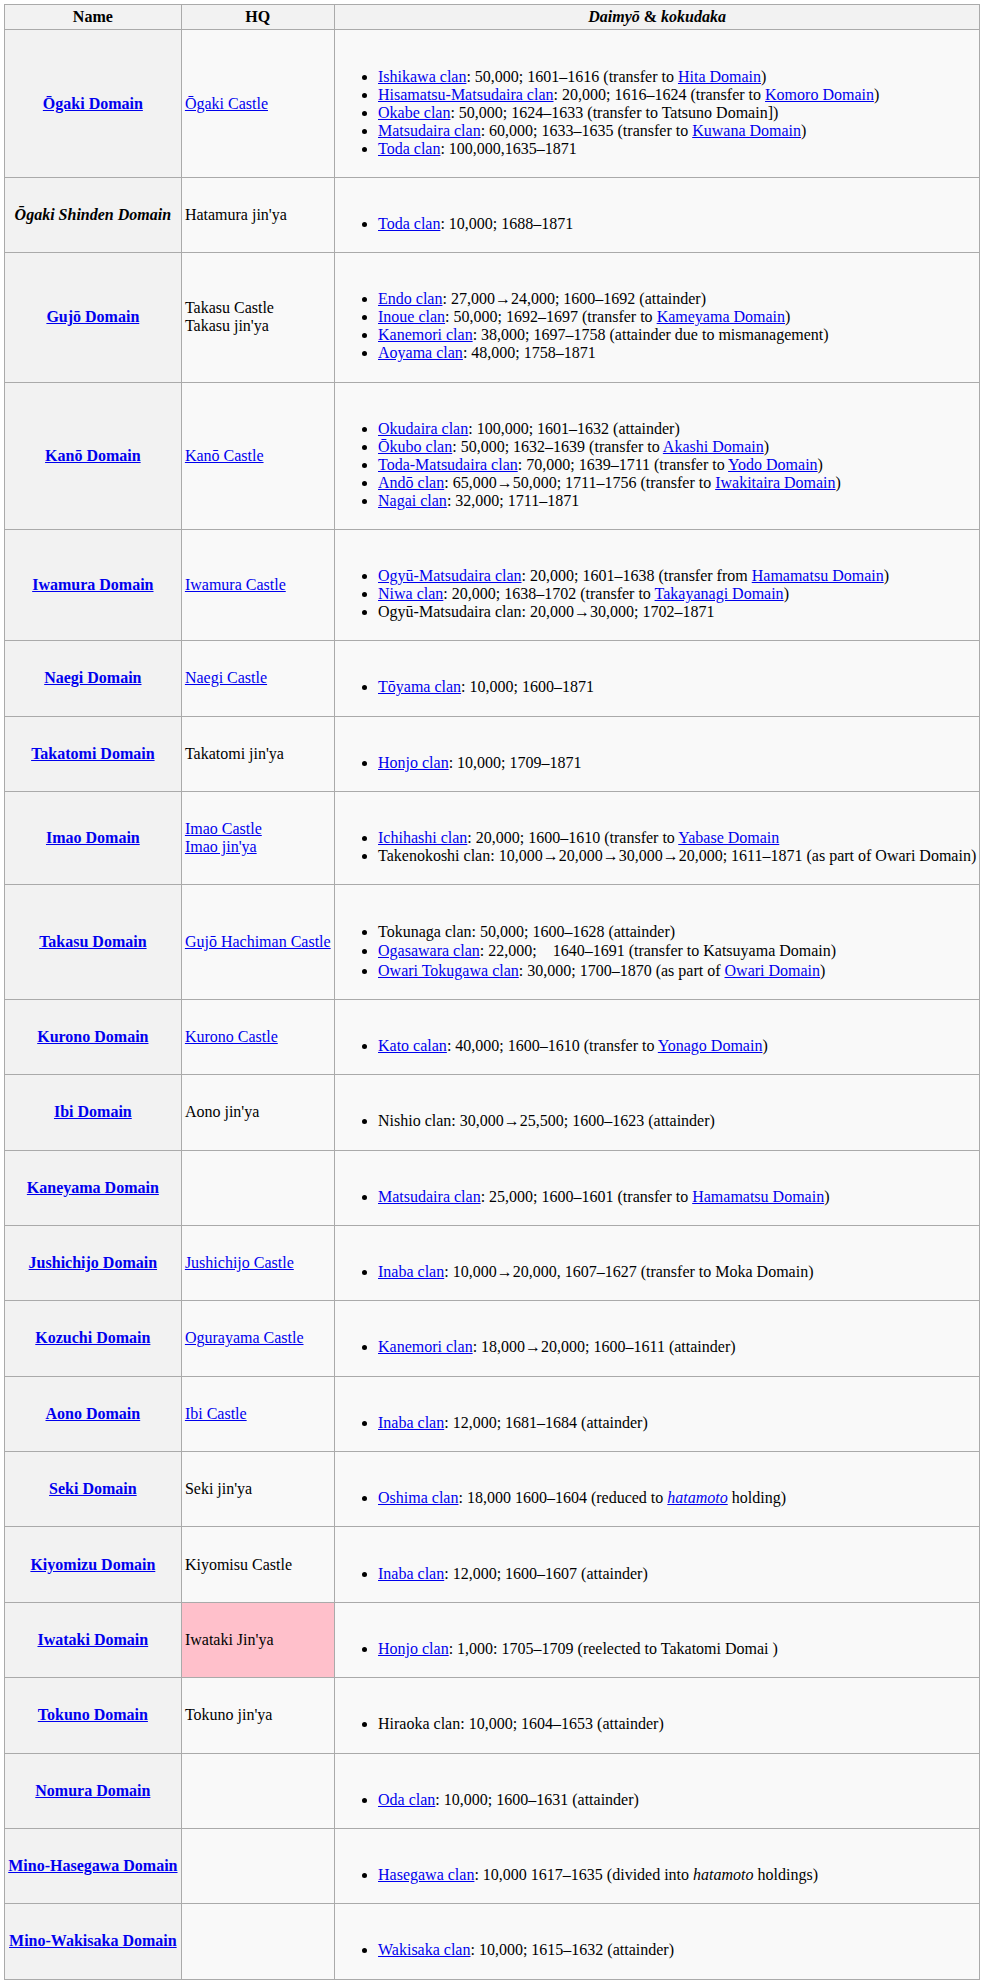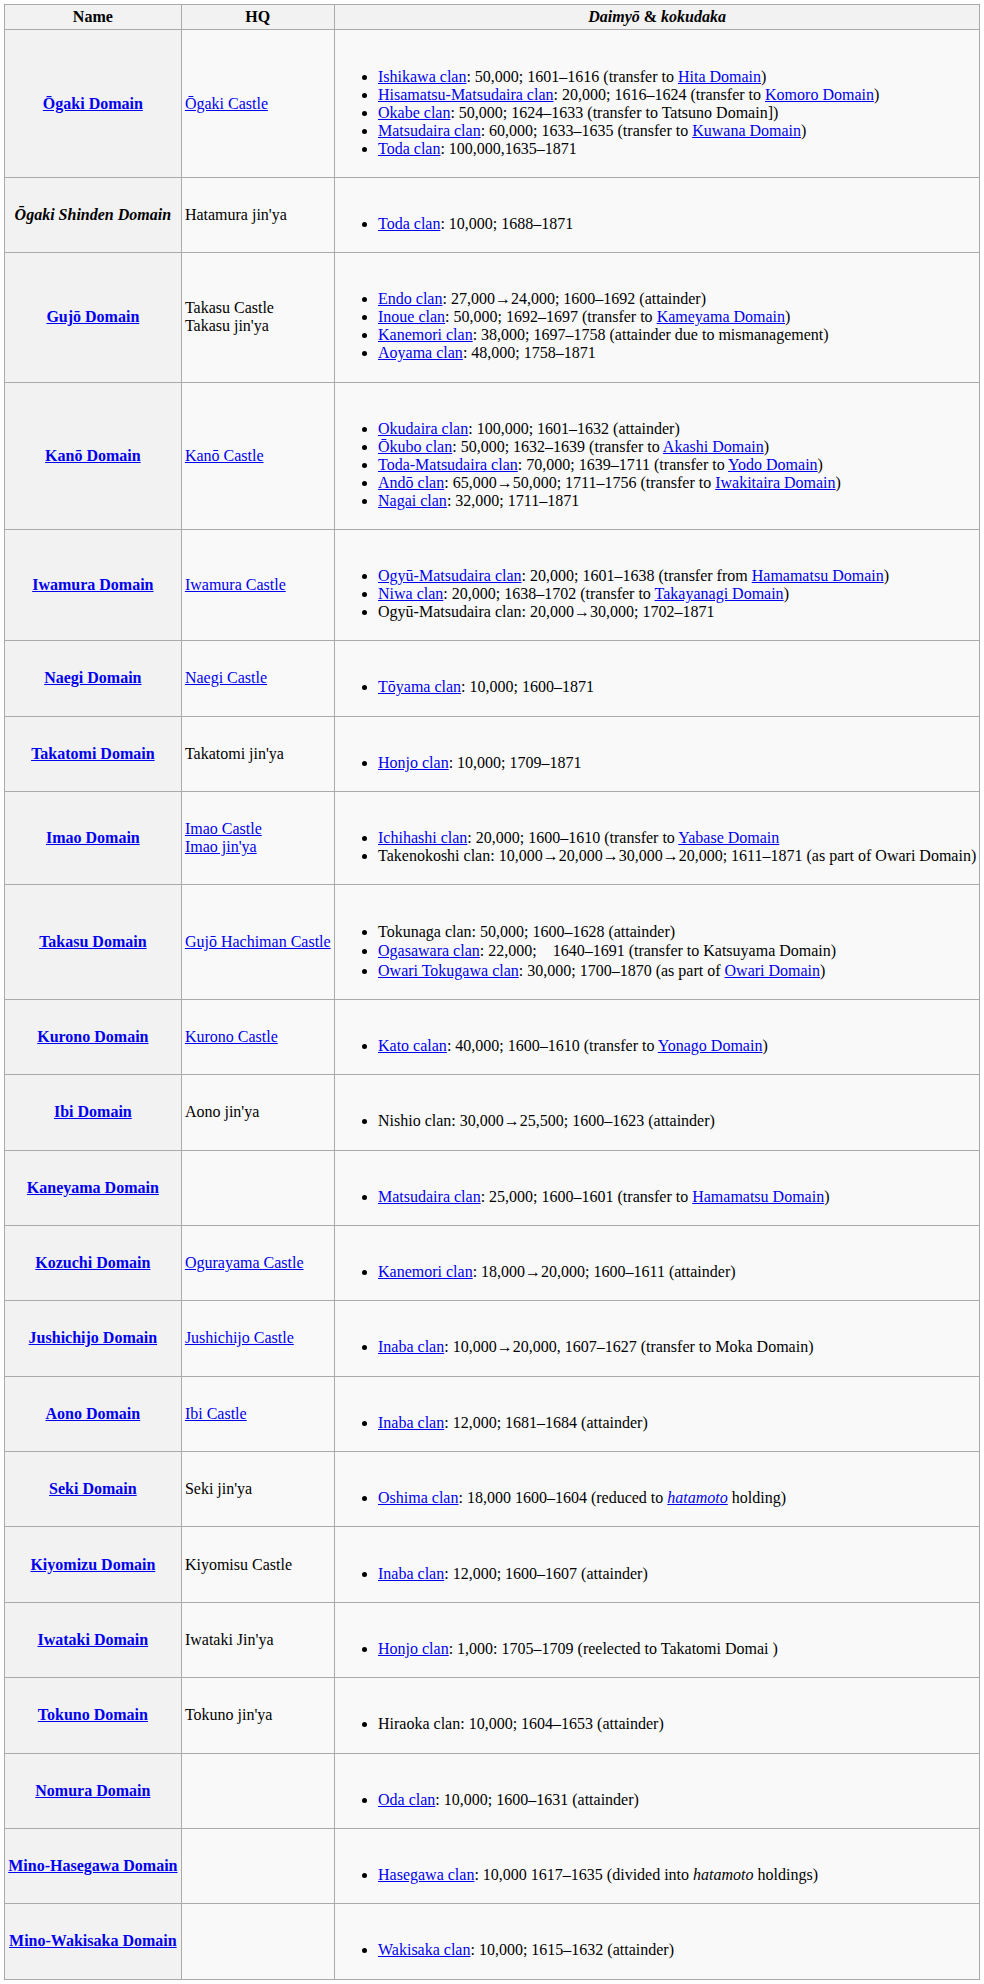 <table class="wikitable">
 <tr>
 <th>Name</th>
 <th>HQ</th>
 <th><em>Daimyō</em> & <em>kokudaka</em></th>
 </tr>
 <tr>
 <th><a href='#'>Ōgaki Domain</a></th>
 <td><a href='#'>Ōgaki Castle</a></td>
 <td><br><ul><li><a href='#'>Ishikawa clan</a>: 50,000; 1601–1616 (transfer to <a href='#'>Hita Domain</a>)</li><li><a href='#'>Hisamatsu-Matsudaira clan</a>: 20,000; 1616–1624 (transfer to <a href='#'>Komoro Domain</a>)</li><li><a href='#'>Okabe clan</a>: 50,000; 1624–1633 (transfer to Tatsuno Domain])</li><li><a href='#'>Matsudaira clan</a>: 60,000; 1633–1635 (transfer to <a href='#'>Kuwana Domain</a>)</li><li><a href='#'>Toda clan</a>: 100,000,1635–1871</li></ul></td>
 </tr>
 <tr>
 <th><em>Ōgaki Shinden Domain</em></th>
 <td>Hatamura jin'ya</td>
 <td><br><ul><li><a href='#'>Toda clan</a>: 10,000; 1688–1871</li></ul></td>
 </tr>
 <tr>
 <th><a href='#'>Gujō Domain</a></th>
 <td>Takasu Castle<br>Takasu jin'ya</td>
 <td><br><ul><li><a href='#'>Endo clan</a>: 27,000→24,000; 1600–1692 (attainder)</li><li><a href='#'>Inoue clan</a>: 50,000; 1692–1697 (transfer to <a href='#'>Kameyama Domain</a>)</li><li><a href='#'>Kanemori clan</a>: 38,000; 1697–1758 (attainder due to mismanagement)</li><li><a href='#'>Aoyama clan</a>: 48,000; 1758–1871</li></ul></td>
 </tr>
 <tr>
 <th><a href='#'>Kanō Domain</a></th>
 <td><a href='#'>Kanō Castle </a></td>
 <td><br><ul><li><a href='#'>Okudaira clan</a>: 100,000; 1601–1632 (attainder)</li><li><a href='#'>Ōkubo clan</a>: 50,000; 1632–1639 (transfer to <a href='#'>Akashi Domain</a>)</li><li><a href='#'>Toda-Matsudaira clan</a>: 70,000; 1639–1711 (transfer to <a href='#'>Yodo Domain</a>)</li><li><a href='#'>Andō clan</a>: 65,000→50,000; 1711–1756 (transfer to <a href='#'>Iwakitaira Domain</a>)</li><li><a href='#'>Nagai clan</a>: 32,000; 1711–1871</li></ul></td>
 </tr>
 <tr>
 <th><a href='#'>Iwamura Domain</a></th>
 <td><a href='#'>Iwamura Castle</a></td>
 <td><br><ul><li><a href='#'>Ogyū-Matsudaira clan</a>: 20,000; 1601–1638 (transfer from <a href='#'>Hamamatsu Domain</a>)</li><li><a href='#'>Niwa clan</a>: 20,000; 1638–1702 (transfer to <a href='#'>Takayanagi Domain</a>)</li><li>Ogyū-Matsudaira clan: 20,000→30,000; 1702–1871</li></ul></td>
 </tr>
 <tr>
 <th><a href='#'>Naegi Domain</a></th>
 <td><a href='#'>Naegi Castle</a></td>
 <td><br><ul><li><a href='#'>Tōyama clan</a>: 10,000; 1600–1871</li></ul></td>
 </tr>
 <tr>
 <th><a href='#'>Takatomi Domain</a></th>
 <td>Takatomi jin'ya</td>
 <td><br><ul><li><a href='#'>Honjo clan</a>: 10,000; 1709–1871</li></ul></td>
 </tr>
 <tr>
 <th><a href='#'>Imao Domain</a></th>
 <td><a href='#'>Imao Castle</a><br><a href='#'>Imao jin'ya</a></td>
 <td><br><ul><li><a href='#'>Ichihashi clan</a>: 20,000; 1600–1610 (transfer to <a href='#'>Yabase Domain</a></li><li>Takenokoshi clan: 10,000→20,000→30,000→20,000; 1611–1871 (as part of Owari Domain)</li></ul></td>
 </tr>
 <tr>
 <th><a href='#'>Takasu Domain</a></th>
 <td><a href='#'>Gujō Hachiman Castle </a></td>
 <td><br><ul><li>Tokunaga clan: 50,000; 1600–1628 (attainder)</li><li><a href='#'>Ogasawara clan</a>: 22,000;　1640–1691 (transfer to Katsuyama Domain)</li><li><a href='#'>Owari Tokugawa clan</a>: 30,000; 1700–1870 (as part of <a href='#'>Owari Domain</a>)</li></ul></td>
 </tr>
 <tr>
 <th><a href='#'>Kurono Domain</a></th>
 <td><a href='#'>Kurono Castle</a></td>
 <td><br><ul><li><a href='#'>Kato calan</a>: 40,000; 1600–1610 (transfer to <a href='#'>Yonago Domain</a>)</li></ul></td>
 </tr>
 <tr>
 <th><a href='#'>Ibi Domain</a></th>
 <td>Aono jin'ya</td>
 <td><br><ul><li>Nishio clan: 30,000→25,500; 1600–1623 (attainder)</li></ul></td>
 </tr>
 <tr>
 <th><a href='#'>Kaneyama Domain</a></th>
 <td></td>
 <td><br><ul><li><a href='#'>Matsudaira clan</a>: 25,000; 1600–1601 (transfer to <a href='#'>Hamamatsu Domain</a>)</li></ul></td>
 </tr>
 <tr>
+<th><a href='#'>Kozuchi Domain</a></th>
+<td><a href='#'>Ogurayama Castle</a></td>
+<td><br><ul><li><a href='#'>Kanemori clan</a>: 18,000→20,000; 1600–1611 (attainder)</li></ul></td>
+</tr>
+<tr>
 <th><a href='#'>Jushichijo Domain</a></th>
 <td><a href='#'>Jushichijo Castle</a></td>
 <td><br><ul><li><a href='#'>Inaba clan</a>: 10,000→20,000, 1607–1627 (transfer to Moka Domain)</li></ul></td>
-</tr>
-<tr>
-<th><a href='#'>Kozuchi Domain</a></th>
-<td><a href='#'>Ogurayama Castle</a></td>
-<td><br><ul><li><a href='#'>Kanemori clan</a>: 18,000→20,000; 1600–1611 (attainder)</li></ul></td>
 </tr>
 <tr>
 <th><a href='#'>Aono Domain</a></th>
 <td><a href='#'>Ibi Castle</a></td>
 <td><br><ul><li><a href='#'>Inaba clan</a>: 12,000; 1681–1684 (attainder)</li></ul></td>
 </tr>
 <tr>
 <th><a href='#'>Seki Domain</a></th>
 <td>Seki jin'ya</td>
 <td><br><ul><li><a href='#'>Oshima clan</a>: 18,000 1600–1604 (reduced to <em><a href='#'>hatamoto</a></em> holding)</li></ul></td>
 </tr>
 <tr>
 <th><a href='#'>Kiyomizu Domain</a></th>
 <td>Kiyomisu Castle</td>
 <td><br><ul><li><a href='#'>Inaba clan</a>: 12,000; 1600–1607 (attainder)</li></ul></td>
 </tr>
 <tr>
 <th><a href='#'>Iwataki Domain</a></th>
-<td style="background: pink;">Iwataki Jin'ya</td>
+<td>Iwataki Jin'ya</td>
 <td><br><ul><li><a href='#'>Honjo clan</a>: 1,000: 1705–1709 (reelected to Takatomi Domai )</li></ul></td>
 </tr>
 <tr>
 <th><a href='#'>Tokuno Domain</a></th>
 <td>Tokuno jin'ya</td>
 <td><br><ul><li>Hiraoka clan: 10,000; 1604–1653 (attainder)</li></ul></td>
 </tr>
 <tr>
 <th><a href='#'>Nomura Domain</a></th>
 <td></td>
 <td><br><ul><li><a href='#'>Oda clan</a>: 10,000; 1600–1631 (attainder)</li></ul></td>
 </tr>
 <tr>
 <th><a href='#'>Mino-Hasegawa Domain</a></th>
 <td></td>
 <td><br><ul><li><a href='#'>Hasegawa clan</a>: 10,000 1617–1635 (divided into <em>hatamoto</em> holdings)</li></ul></td>
 </tr>
 <tr>
 <th><a href='#'>Mino-Wakisaka Domain</a></th>
 <td></td>
 <td><br><ul><li><a href='#'>Wakisaka clan</a>: 10,000; 1615–1632 (attainder)</li></ul></td>
 </tr>
 </table>
